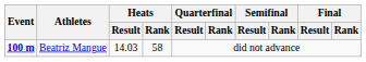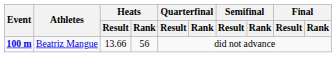 <table class="wikitable" border="1" style="font-size:90%">
 <tr>
 <th rowspan="2">Event</th>
 <th rowspan="2">Athletes</th>
 <th colspan="2">Heats</th>
 <th colspan="2">Quarterfinal</th>
 <th colspan="2">Semifinal</th>
 <th colspan="2">Final</th>
 </tr>
 <tr>
 <th>Result</th>
 <th>Rank</th>
 <th>Result</th>
 <th>Rank</th>
 <th>Result</th>
 <th>Rank</th>
 <th>Result</th>
 <th>Rank</th>
 </tr>
 <tr>
 <td><strong><a href='#'>100 m</a></strong></td>
 <td><a href='#'>Beatriz Mangue</a></td>
-<td align=center>14.03</td>
-<td align=center>58</td>
+<td align=center>13.66</td>
+<td align=center>56</td>
 <td align=center colspan=6>did not advance</td>
 </tr>
 </table>
